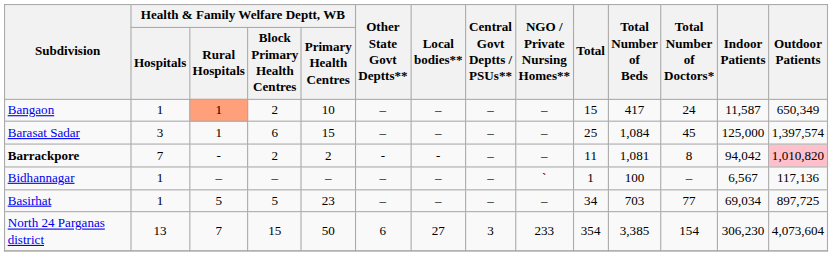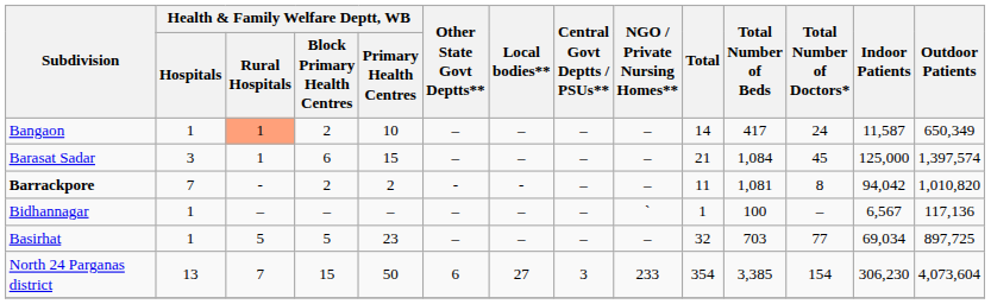 <table class="wikitable" style="text-align:center;font-size: 9pt">
 <tr>
 <th width="110" rowspan="2">Subdivision</th>
 <th width="160" colspan="4" rowspan="1">Health & Family Welfare Deptt, WB</th>
 <th widthspan="110" rowspan="2">Other<br>State<br>Govt<br>Deptts**</th>
 <th widthspan="110" rowspan="2">Local<br>bodies**</th>
 <th widthspan="110" rowspan="2">Central<br>Govt<br>Deptts /<br>PSUs**</th>
 <th widthspan="110" rowspan="2">NGO /<br>Private<br>Nursing<br>Homes**</th>
 <th widthspan="110" rowspan="2">Total</th>
 <th widthspan="110" rowspan="2">Total<br>Number<br>of<br>Beds</th>
 <th widthspan="110" rowspan="2">Total<br>Number<br>of<br>Doctors*</th>
 <th widthspan="130" rowspan="2">Indoor<br>Patients</th>
 <th widthspan="130" rowspan="2">Outdoor<br>Patients</th>
 </tr>
 <tr>
 <th width="40">Hospitals<br></th>
 <th width="40">Rural<br>Hospitals<br></th>
 <th width="40">Block<br>Primary<br>Health<br>Centres<br></th>
 <th width="40">Primary<br>Health<br>Centres<br></th>
 </tr>
 <tr>
 <td align=left><a href='#'>Bangaon</a></td>
 <td align="center">1</td>
 <td align="center" style="background: lightsalmon;">1</td>
 <td align="center">2</td>
 <td align="center">10</td>
 <td align="center">–</td>
 <td align="center">–</td>
 <td align="center">–</td>
 <td align="center">–</td>
-<td align="center">15</td>
+<td align="center">14</td>
 <td align="center">417</td>
 <td align="center">24</td>
 <td align="center">11,587</td>
 <td align="center">650,349</td>
 </tr>
 <tr>
 <td align=left><a href='#'>Barasat Sadar</a></td>
 <td align="center">3</td>
 <td align="center">1</td>
 <td align="center">6</td>
 <td align="center">15</td>
 <td align="center">–</td>
 <td align="center">–</td>
 <td align="center">–</td>
 <td align="center">–</td>
-<td align="center">25</td>
+<td align="center">21</td>
 <td align="center">1,084</td>
 <td align="center">45</td>
 <td align="center">125,000</td>
 <td align="center">1,397,574</td>
 </tr>
 <tr>
 <td align=left><strong>Barrackpore</strong></td>
 <td align="center">7</td>
 <td align="center">-</td>
 <td align="center">2</td>
 <td align="center">2</td>
 <td align="center">-</td>
 <td align="center">-</td>
 <td align="center">–</td>
 <td align="center">–</td>
 <td align="center">11</td>
 <td align="center">1,081</td>
 <td align="center">8</td>
 <td align="center">94,042</td>
-<td align="center" style="background: pink;">1,010,820</td>
+<td align="center">1,010,820</td>
 </tr>
 <tr>
 <td align=left><a href='#'>Bidhannagar</a></td>
 <td align="center">1</td>
 <td align="center">–</td>
 <td align="center">–</td>
 <td align="center">–</td>
 <td align="center">–</td>
 <td align="center">–</td>
 <td align="center">–</td>
 <td align="center">`</td>
 <td align="center">1</td>
 <td align="center">100</td>
 <td align="center">–</td>
 <td align="center">6,567</td>
 <td align="center">117,136</td>
 </tr>
 <tr>
 <td align=left><a href='#'>Basirhat</a></td>
 <td align="center">1</td>
 <td align="center">5</td>
 <td align="center">5</td>
 <td align="center">23</td>
 <td align="center">–</td>
 <td align="center">–</td>
 <td align="center">–</td>
 <td align="center">–</td>
-<td align="center">34</td>
+<td align="center">32</td>
 <td align="center">703</td>
 <td align="center">77</td>
 <td align="center">69,034</td>
 <td align="center">897,725</td>
 </tr>
 <tr>
 <td align=left><a href='#'>North 24 Parganas district</a></td>
 <td align="center">13</td>
 <td align="center">7</td>
 <td align="center">15</td>
 <td align="center">50</td>
 <td align="center">6</td>
 <td align="center">27</td>
 <td align="center">3</td>
 <td align="center">233</td>
 <td align="center">354</td>
 <td align="center">3,385</td>
 <td align="center">154</td>
 <td align="center">306,230</td>
 <td align="center">4,073,604</td>
 </tr>
 <tr>
 </tr>
 </table>
